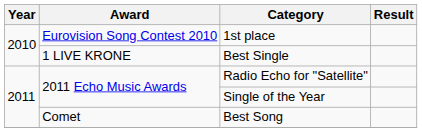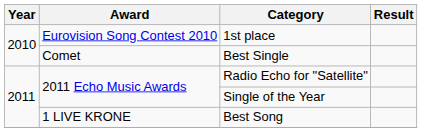 <table class="wikitable">
 <tr>
 <th>Year</th>
 <th>Award</th>
 <th>Category</th>
 <th>Result</th>
 </tr>
 <tr>
 <td rowspan="2">2010</td>
 <td><a href='#'>Eurovision Song Contest 2010</a></td>
 <td>1st place</td>
 <td></td>
 </tr>
 <tr>
-<td>1 LIVE KRONE</td>
+<td>Comet</td>
 <td>Best Single</td>
 <td></td>
 </tr>
 <tr>
 <td rowspan="3">2011</td>
 <td rowspan="2">2011 <a href='#'>Echo Music Awards</a></td>
 <td>Radio Echo for "Satellite"</td>
 <td></td>
 </tr>
 <tr>
 <td>Single of the Year</td>
 <td></td>
 </tr>
 <tr>
-<td>Comet</td>
+<td>1 LIVE KRONE</td>
 <td>Best Song</td>
 <td></td>
 </tr>
 <tr>
 </tr>
 </table>
